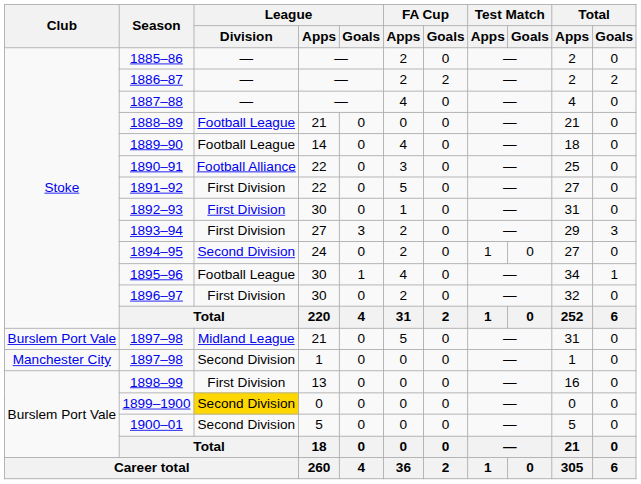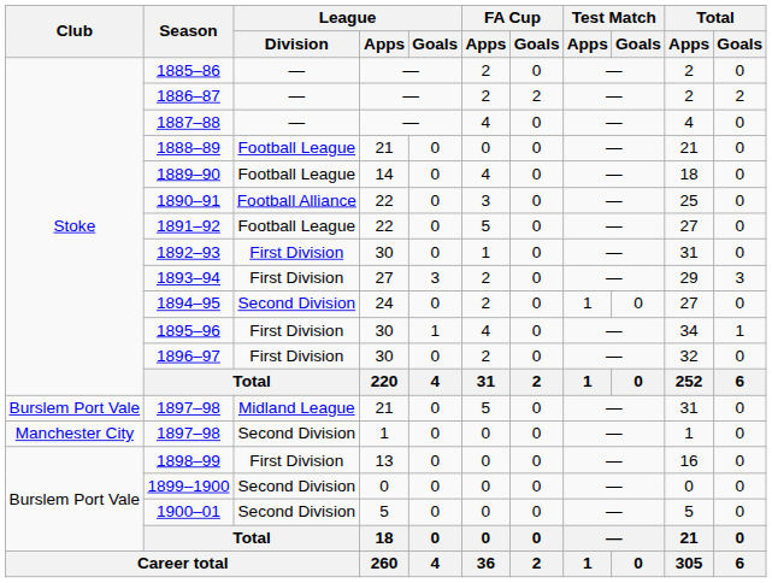 <table class="wikitable" style="text-align: center;">
 <tr>
 <th rowspan="2">Club</th>
 <th rowspan="2">Season</th>
 <th colspan="3">League</th>
 <th colspan="2">FA Cup</th>
 <th colspan="2">Test Match</th>
 <th colspan="2">Total</th>
 </tr>
 <tr>
 <th>Division</th>
 <th>Apps</th>
 <th>Goals</th>
 <th>Apps</th>
 <th>Goals</th>
 <th>Apps</th>
 <th>Goals</th>
 <th>Apps</th>
 <th>Goals</th>
 </tr>
 <tr>
 <td rowspan="13" valign="center"><a href='#'>Stoke</a></td>
 <td><a href='#'>1885–86</a></td>
 <td>—</td>
 <td colspan="2">—</td>
 <td>2</td>
 <td>0</td>
 <td colspan="2">—</td>
 <td>2</td>
 <td>0</td>
 </tr>
 <tr>
 <td><a href='#'>1886–87</a></td>
 <td>—</td>
 <td colspan="2">—</td>
 <td>2</td>
 <td>2</td>
 <td colspan="2">—</td>
 <td>2</td>
 <td>2</td>
 </tr>
 <tr>
 <td><a href='#'>1887–88</a></td>
 <td>—</td>
 <td colspan="2">—</td>
 <td>4</td>
 <td>0</td>
 <td colspan="2">—</td>
 <td>4</td>
 <td>0</td>
 </tr>
 <tr>
 <td><a href='#'>1888–89</a></td>
 <td><a href='#'>Football League</a></td>
 <td>21</td>
 <td>0</td>
 <td>0</td>
 <td>0</td>
 <td colspan="2">—</td>
 <td>21</td>
 <td>0</td>
 </tr>
 <tr>
 <td><a href='#'>1889–90</a></td>
 <td>Football League</td>
 <td>14</td>
 <td>0</td>
 <td>4</td>
 <td>0</td>
 <td colspan="2">—</td>
 <td>18</td>
 <td>0</td>
 </tr>
 <tr>
 <td><a href='#'>1890–91</a></td>
 <td><a href='#'>Football Alliance</a></td>
 <td>22</td>
 <td>0</td>
 <td>3</td>
 <td>0</td>
 <td colspan="2">—</td>
 <td>25</td>
 <td>0</td>
 </tr>
 <tr>
 <td><a href='#'>1891–92</a></td>
-<td>First Division</td>
+<td>Football League</td>
 <td>22</td>
 <td>0</td>
 <td>5</td>
 <td>0</td>
 <td colspan="2">—</td>
 <td>27</td>
 <td>0</td>
 </tr>
 <tr>
 <td><a href='#'>1892–93</a></td>
 <td><a href='#'>First Division</a></td>
 <td>30</td>
 <td>0</td>
 <td>1</td>
 <td>0</td>
 <td colspan="2">—</td>
 <td>31</td>
 <td>0</td>
 </tr>
 <tr>
 <td><a href='#'>1893–94</a></td>
 <td>First Division</td>
 <td>27</td>
 <td>3</td>
 <td>2</td>
 <td>0</td>
 <td colspan="2">—</td>
 <td>29</td>
 <td>3</td>
 </tr>
 <tr>
 <td><a href='#'>1894–95</a></td>
 <td><a href='#'>Second Division</a></td>
 <td>24</td>
 <td>0</td>
 <td>2</td>
 <td>0</td>
 <td>1</td>
 <td>0</td>
 <td>27</td>
 <td>0</td>
 </tr>
 <tr>
 <td><a href='#'>1895–96</a></td>
-<td>Football League</td>
+<td>First Division</td>
 <td>30</td>
 <td>1</td>
 <td>4</td>
 <td>0</td>
 <td colspan="2">—</td>
 <td>34</td>
 <td>1</td>
 </tr>
 <tr>
 <td><a href='#'>1896–97</a></td>
 <td>First Division</td>
 <td>30</td>
 <td>0</td>
 <td>2</td>
 <td>0</td>
 <td colspan="2">—</td>
 <td>32</td>
 <td>0</td>
 </tr>
 <tr>
 <th colspan="2">Total</th>
 <th>220</th>
 <th>4</th>
 <th>31</th>
 <th>2</th>
 <th>1</th>
 <th>0</th>
 <th>252</th>
 <th>6</th>
 </tr>
 <tr>
 <td rowspan="1" valign="center"><a href='#'>Burslem Port Vale</a></td>
 <td><a href='#'>1897–98</a></td>
 <td><a href='#'>Midland League</a></td>
 <td>21</td>
 <td>0</td>
 <td>5</td>
 <td>0</td>
 <td colspan="2">—</td>
 <td>31</td>
 <td>0</td>
 </tr>
 <tr>
 <td rowspan="1" valign="center"><a href='#'>Manchester City</a></td>
 <td><a href='#'>1897–98</a></td>
 <td>Second Division</td>
 <td>1</td>
 <td>0</td>
 <td>0</td>
 <td>0</td>
 <td colspan="2">—</td>
 <td>1</td>
 <td>0</td>
 </tr>
 <tr>
 <td rowspan="4" valign="center">Burslem Port Vale</td>
 <td><a href='#'>1898–99</a></td>
 <td>First Division</td>
 <td>13</td>
 <td>0</td>
 <td>0</td>
 <td>0</td>
 <td colspan="2">—</td>
 <td>16</td>
 <td>0</td>
 </tr>
 <tr>
 <td><a href='#'>1899–1900</a></td>
-<td style="background: gold;">Second Division</td>
+<td>Second Division</td>
 <td>0</td>
 <td>0</td>
 <td>0</td>
 <td>0</td>
 <td colspan="2">—</td>
 <td>0</td>
 <td>0</td>
 </tr>
 <tr>
 <td><a href='#'>1900–01</a></td>
 <td>Second Division</td>
 <td>5</td>
 <td>0</td>
 <td>0</td>
 <td>0</td>
 <td colspan="2">—</td>
 <td>5</td>
 <td>0</td>
 </tr>
 <tr>
 <th colspan="2">Total</th>
 <th>18</th>
 <th>0</th>
 <th>0</th>
 <th>0</th>
 <th colspan="2">—</th>
 <th>21</th>
 <th>0</th>
 </tr>
 <tr>
 <th colspan="3">Career total</th>
 <th>260</th>
 <th>4</th>
 <th>36</th>
 <th>2</th>
 <th>1</th>
 <th>0</th>
 <th>305</th>
 <th>6</th>
 </tr>
 </table>
